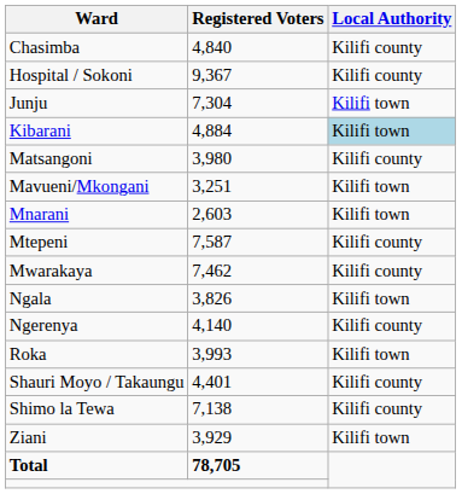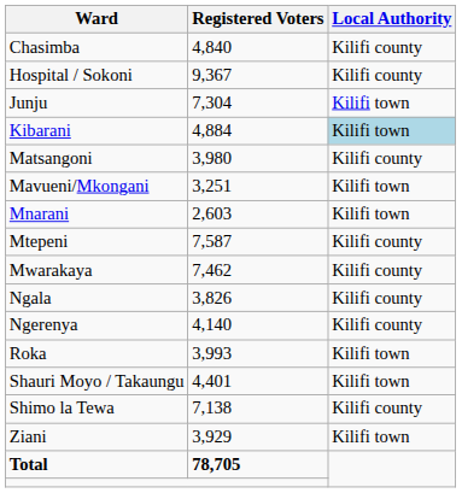 <table class="wikitable">
 <tr>
 <th>Ward</th>
 <th>Registered Voters</th>
 <th><a href='#'>Local Authority</a></th>
 </tr>
 <tr>
 <td>Chasimba</td>
 <td>4,840</td>
 <td>Kilifi county</td>
 </tr>
 <tr>
 <td>Hospital / Sokoni</td>
 <td>9,367</td>
 <td>Kilifi county</td>
 </tr>
 <tr>
 <td>Junju</td>
 <td>7,304</td>
 <td><a href='#'>Kilifi</a> town</td>
 </tr>
 <tr>
 <td><a href='#'>Kibarani</a></td>
 <td>4,884</td>
 <td style="background: lightblue;">Kilifi town</td>
 </tr>
 <tr>
 <td>Matsangoni</td>
 <td>3,980</td>
 <td>Kilifi county</td>
 </tr>
 <tr>
 <td>Mavueni/<a href='#'>Mkongani</a></td>
 <td>3,251</td>
 <td>Kilifi town</td>
 </tr>
 <tr>
 <td><a href='#'>Mnarani</a></td>
 <td>2,603</td>
 <td>Kilifi town</td>
 </tr>
 <tr>
 <td>Mtepeni</td>
 <td>7,587</td>
 <td>Kilifi county</td>
 </tr>
 <tr>
 <td>Mwarakaya</td>
 <td>7,462</td>
 <td>Kilifi county</td>
 </tr>
 <tr>
 <td>Ngala</td>
 <td>3,826</td>
-<td>Kilifi town</td>
+<td>Kilifi county</td>
 </tr>
 <tr>
 <td>Ngerenya</td>
 <td>4,140</td>
 <td>Kilifi county</td>
 </tr>
 <tr>
 <td>Roka</td>
 <td>3,993</td>
 <td>Kilifi town</td>
 </tr>
 <tr>
 <td>Shauri Moyo / Takaungu</td>
 <td>4,401</td>
-<td>Kilifi county</td>
+<td>Kilifi town</td>
 </tr>
 <tr>
 <td>Shimo la Tewa</td>
 <td>7,138</td>
 <td>Kilifi county</td>
 </tr>
 <tr>
 <td>Ziani</td>
 <td>3,929</td>
 <td>Kilifi town</td>
 </tr>
 <tr>
 <td><strong>Total</strong></td>
 <td><strong>78,705</strong></td>
 </tr>
 <tr>
 <td colspan="2"></td>
 </tr>
 </table>
